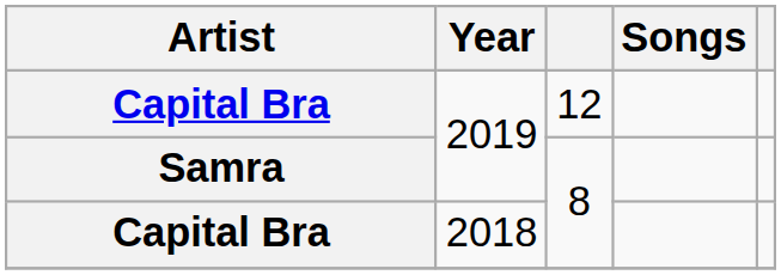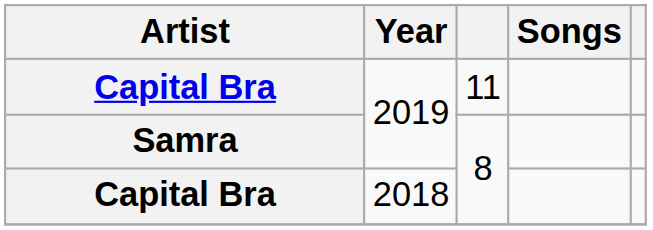 <table class="wikitable plainrowheaders">
 <tr>
 <th style="width:10em;">Artist</th>
 <th>Year</th>
 <th></th>
 <th>Songs</th>
 <th></th>
 </tr>
 <tr>
 <th scope="row"><a href='#'>Capital Bra</a></th>
 <td rowspan="2">2019</td>
-<td style="text-align:center;">12</td>
+<td style="text-align:center;">11</td>
 <td></td>
 <td style="text-align:center;"></td>
 </tr>
 <tr>
 <th scope="row">Samra</th>
 <td style="text-align:center;" rowspan="2">8</td>
 <td></td>
 <td></td>
 </tr>
 <tr>
 <th scope="row">Capital Bra</th>
 <td>2018</td>
 <td></td>
 <td style="text-align:center;"></td>
 </tr>
 <tr>
 </tr>
 </table>
